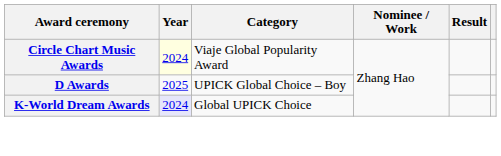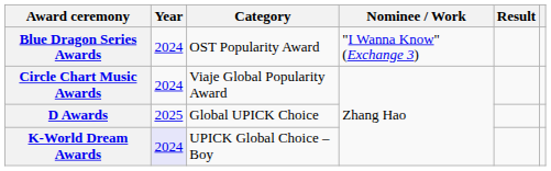 <table class="wikitable plainrowheaders sortable">
 <tr>
 <th scope="col">Award ceremony</th>
 <th scope="col">Year</th>
 <th scope="col">Category </th>
 <th scope="col">Nominee / Work</th>
 <th scope="col">Result</th>
 <th scope="col" class="unsortable"></th>
 </tr>
 <tr>
+<th scope="row"><a href='#'>Blue Dragon Series Awards</a></th>
+<td style="text-align:center"><a href='#'>2024</a></td>
+<td>OST Popularity Award</td>
+<td>"<a href='#'>I Wanna Know</a>" (<em><a href='#'>Exchange 3</a></em>)</td>
+<td></td>
+<td style="text-align:center"></td>
+</tr>
+<tr>
 <th scope="row"><a href='#'>Circle Chart Music Awards</a></th>
-<td style="background: lightyellow; text-align:center"><a href='#'>2024</a></td>
+<td style="text-align:center"><a href='#'>2024</a></td>
 <td>Viaje Global Popularity Award</td>
 <td rowspan="3">Zhang Hao</td>
 <td></td>
 <td style="text-align:center"></td>
 </tr>
 <tr>
 <th scope="row"><a href='#'>D Awards</a></th>
 <td style="text-align:center"><a href='#'>2025</a></td>
-<td>UPICK Global Choice – Boy</td>
+<td>Global UPICK Choice</td>
 <td></td>
 <td style="text-align:center"></td>
 </tr>
 <tr>
 <th scope="row"><a href='#'>K-World Dream Awards</a></th>
 <td style="background: lavender; text-align:center"><a href='#'>2024</a></td>
-<td>Global UPICK Choice</td>
+<td>UPICK Global Choice – Boy</td>
 <td></td>
 <td style="text-align:center"></td>
 </tr>
 </table>
